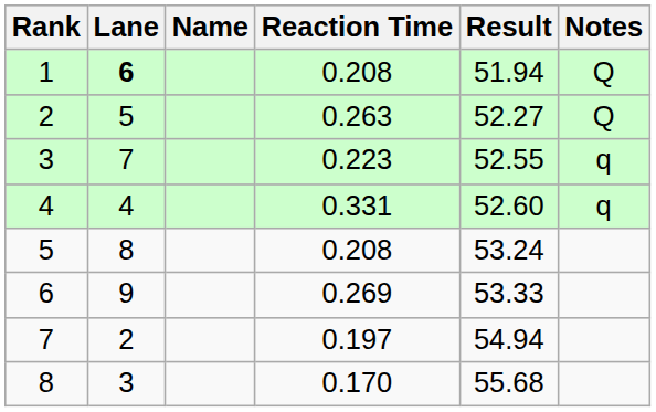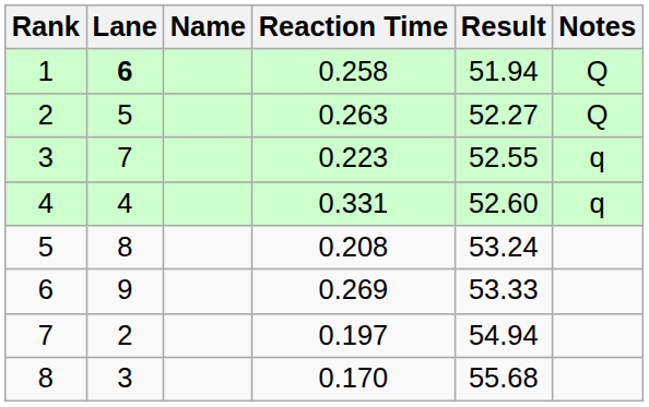 <table class="wikitable" style="text-align:center">
 <tr>
 <th>Rank</th>
 <th>Lane</th>
 <th>Name</th>
 <th>Reaction Time</th>
 <th>Result</th>
 <th>Notes</th>
 </tr>
 <tr bgcolor=ccffcc>
 <td>1</td>
 <td><strong>6</strong></td>
 <td align="left"></td>
-<td>0.208</td>
+<td>0.258</td>
 <td>51.94</td>
 <td>Q</td>
 </tr>
 <tr bgcolor=ccffcc>
 <td>2</td>
 <td>5</td>
 <td align="left"></td>
 <td>0.263</td>
 <td>52.27</td>
 <td>Q</td>
 </tr>
 <tr bgcolor=ccffcc>
 <td>3</td>
 <td>7</td>
 <td align="left"></td>
 <td>0.223</td>
 <td>52.55</td>
 <td>q</td>
 </tr>
 <tr bgcolor=ccffcc>
 <td>4</td>
 <td>4</td>
 <td align="left"></td>
 <td>0.331</td>
 <td>52.60</td>
 <td>q</td>
 </tr>
 <tr>
 <td>5</td>
 <td>8</td>
 <td align="left"></td>
 <td>0.208</td>
 <td>53.24</td>
 <td></td>
 </tr>
 <tr>
 <td>6</td>
 <td>9</td>
 <td align="left"></td>
 <td>0.269</td>
 <td>53.33</td>
 <td></td>
 </tr>
 <tr>
 <td>7</td>
 <td>2</td>
 <td align="left"></td>
 <td>0.197</td>
 <td>54.94</td>
 <td></td>
 </tr>
 <tr>
 <td>8</td>
 <td>3</td>
 <td align="left"></td>
 <td>0.170</td>
 <td>55.68</td>
 <td></td>
 </tr>
 </table>
